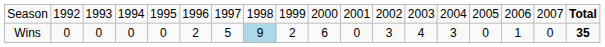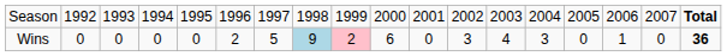 <table class="wikitable sortable">
 <tr>
 <td>Season</td>
 <td>1992</td>
 <td>1993</td>
 <td>1994</td>
 <td>1995</td>
 <td>1996</td>
 <td>1997</td>
 <td>1998</td>
 <td>1999</td>
 <td>2000</td>
 <td>2001</td>
 <td>2002</td>
 <td>2003</td>
 <td>2004</td>
 <td>2005</td>
 <td>2006</td>
 <td>2007</td>
 <td><strong>Total</strong></td>
 </tr>
 <tr align="center">
 <td>Wins</td>
 <td>0</td>
 <td>0</td>
 <td>0</td>
 <td>0</td>
 <td>2</td>
 <td>5</td>
 <td style="background: lightblue;">9</td>
-<td>2</td>
+<td style="background: pink;">2</td>
 <td>6</td>
 <td>0</td>
 <td>3</td>
 <td>4</td>
 <td>3</td>
 <td>0</td>
 <td>1</td>
 <td>0</td>
-<td><strong>35</strong></td>
+<td><strong>36</strong></td>
 </tr>
 </table>
